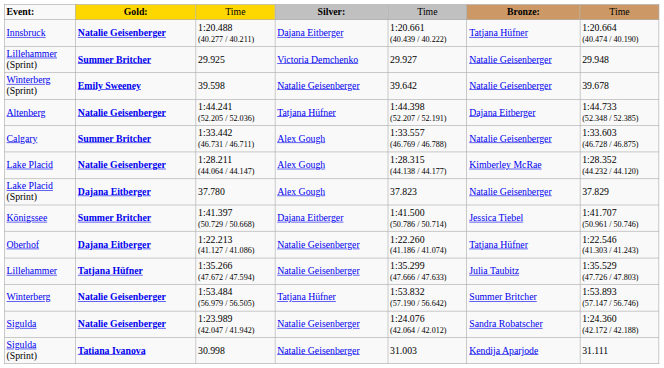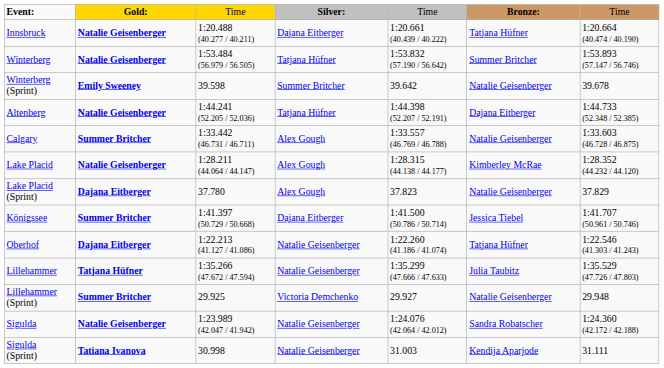 <table class="wikitable" style="width:85%;">
 <tr>
 <td><strong>Event:</strong></td>
 <td !  style="text-align:center; background:gold;"><strong>Gold:</strong></td>
 <td !  style="text-align:center; background:gold;">Time</td>
 <td !  style="text-align:center; background:silver;"><strong>Silver:</strong></td>
 <td !  style="text-align:center; background:silver;">Time</td>
 <td !  style="text-align:center; background:#c96;"><strong>Bronze:</strong></td>
 <td !  style="text-align:center; background:#c96;">Time</td>
 </tr>
 <tr>
 <td><a href='#'>Innsbruck</a></td>
 <td><strong> <a href='#'>Natalie Geisenberger</a></strong></td>
 <td>1:20.488<br><small>(40.277 / 40.211)</small></td>
 <td> <a href='#'>Dajana Eitberger</a></td>
 <td>1:20.661<br><small>(40.439 / 40.222)</small></td>
 <td> <a href='#'>Tatjana Hüfner</a></td>
 <td>1:20.664<br><small>(40.474 / 40.190)</small></td>
 </tr>
 <tr>
-<td><a href='#'>Lillehammer</a><br>(Sprint)</td>
-<td><strong> <a href='#'>Summer Britcher</a></strong></td>
-<td>29.925</td>
-<td> <a href='#'>Victoria Demchenko</a></td>
-<td>29.927</td>
-<td> <a href='#'>Natalie Geisenberger</a></td>
-<td>29.948</td>
+<td><a href='#'>Winterberg</a></td>
+<td><strong> <a href='#'>Natalie Geisenberger</a></strong></td>
+<td>1:53.484<br><small>(56.979 / 56.505)</small></td>
+<td> <a href='#'>Tatjana Hüfner</a></td>
+<td>1:53.832<br><small>(57.190 / 56.642)</small></td>
+<td> <a href='#'>Summer Britcher</a></td>
+<td>1:53.893<br><small>(57.147 / 56.746)</small></td>
 </tr>
 <tr>
 <td><a href='#'>Winterberg</a><br>(Sprint)</td>
 <td><strong> <a href='#'>Emily Sweeney</a></strong></td>
 <td>39.598</td>
-<td> <a href='#'>Natalie Geisenberger</a></td>
+<td> <a href='#'>Summer Britcher</a></td>
 <td>39.642</td>
 <td> <a href='#'>Natalie Geisenberger</a></td>
 <td>39.678</td>
 </tr>
 <tr>
 <td><a href='#'>Altenberg</a></td>
 <td><strong> <a href='#'>Natalie Geisenberger</a></strong></td>
 <td>1:44.241<br><small>(52.205 / 52.036)</small></td>
 <td> <a href='#'>Tatjana Hüfner</a></td>
 <td>1:44.398<br><small>(52.207 / 52.191)</small></td>
 <td> <a href='#'>Dajana Eitberger</a></td>
 <td>1:44.733<br><small>(52.348 / 52.385)</small></td>
 </tr>
 <tr>
 <td><a href='#'>Calgary</a></td>
 <td><strong> <a href='#'>Summer Britcher</a></strong></td>
 <td>1:33.442<br><small>(46.731 / 46.711)</small></td>
 <td> <a href='#'>Alex Gough</a></td>
 <td>1:33.557<br><small>(46.769 / 46.788)</small></td>
 <td> <a href='#'>Natalie Geisenberger</a></td>
 <td>1:33.603<br><small>(46.728 / 46.875)</small></td>
 </tr>
 <tr>
 <td><a href='#'>Lake Placid</a></td>
 <td><strong> <a href='#'>Natalie Geisenberger</a></strong></td>
 <td>1:28.211<br><small>(44.064 / 44.147)</small></td>
 <td> <a href='#'>Alex Gough</a></td>
 <td>1:28.315<br><small>(44.138 / 44.177)</small></td>
 <td> <a href='#'>Kimberley McRae</a></td>
 <td>1:28.352<br><small>(44.232 / 44.120)</small></td>
 </tr>
 <tr>
 <td><a href='#'>Lake Placid</a><br>(Sprint)</td>
 <td><strong> <a href='#'>Dajana Eitberger</a></strong></td>
 <td>37.780</td>
 <td> <a href='#'>Alex Gough</a></td>
 <td>37.823</td>
 <td> <a href='#'>Natalie Geisenberger</a></td>
 <td>37.829</td>
 </tr>
 <tr>
 <td><a href='#'>Königssee</a></td>
 <td><strong> <a href='#'>Summer Britcher</a></strong></td>
 <td>1:41.397<br><small>(50.729 / 50.668)</small></td>
 <td> <a href='#'>Dajana Eitberger</a></td>
 <td>1:41.500<br><small>(50.786 / 50.714)</small></td>
 <td> <a href='#'>Jessica Tiebel</a></td>
 <td>1:41.707<br><small>(50.961 / 50.746)</small></td>
 </tr>
 <tr>
 <td><a href='#'>Oberhof</a></td>
 <td><strong> <a href='#'>Dajana Eitberger</a></strong></td>
 <td>1:22.213<br><small>(41.127 / 41.086)</small></td>
 <td> <a href='#'>Natalie Geisenberger</a></td>
 <td>1:22.260<br><small>(41.186 / 41.074)</small></td>
 <td> <a href='#'>Tatjana Hüfner</a></td>
 <td>1:22.546<br><small>(41.303 / 41.243)</small></td>
 </tr>
 <tr>
 <td><a href='#'>Lillehammer</a></td>
 <td><strong> <a href='#'>Tatjana Hüfner</a></strong></td>
 <td>1:35.266<br><small>(47.672 / 47.594)</small></td>
 <td> <a href='#'>Natalie Geisenberger</a></td>
 <td>1:35.299<br><small>(47.666 / 47.633)</small></td>
 <td> <a href='#'>Julia Taubitz</a></td>
 <td>1:35.529<br><small>(47.726 / 47.803)</small></td>
 </tr>
 <tr>
-<td><a href='#'>Winterberg</a></td>
-<td><strong> <a href='#'>Natalie Geisenberger</a></strong></td>
-<td>1:53.484<br><small>(56.979 / 56.505)</small></td>
-<td> <a href='#'>Tatjana Hüfner</a></td>
-<td>1:53.832<br><small>(57.190 / 56.642)</small></td>
-<td> <a href='#'>Summer Britcher</a></td>
-<td>1:53.893<br><small>(57.147 / 56.746)</small></td>
+<td><a href='#'>Lillehammer</a><br>(Sprint)</td>
+<td><strong> <a href='#'>Summer Britcher</a></strong></td>
+<td>29.925</td>
+<td> <a href='#'>Victoria Demchenko</a></td>
+<td>29.927</td>
+<td> <a href='#'>Natalie Geisenberger</a></td>
+<td>29.948</td>
 </tr>
 <tr>
 <td><a href='#'>Sigulda</a></td>
 <td><strong> <a href='#'>Natalie Geisenberger</a></strong></td>
 <td>1:23.989<br><small>(42.047 / 41.942)</small></td>
 <td> <a href='#'>Natalie Geisenberger</a></td>
 <td>1:24.076<br><small>(42.064 / 42.012)</small></td>
 <td> <a href='#'>Sandra Robatscher</a></td>
 <td>1:24.360<br><small>(42.172 / 42.188)</small></td>
 </tr>
 <tr>
 <td><a href='#'>Sigulda</a><br>(Sprint)</td>
 <td><strong> <a href='#'>Tatiana Ivanova</a></strong></td>
 <td>30.998</td>
 <td> <a href='#'>Natalie Geisenberger</a></td>
 <td>31.003</td>
 <td> <a href='#'>Kendija Aparjode</a></td>
 <td>31.111</td>
 </tr>
 </table>
